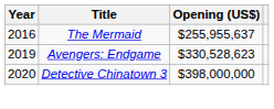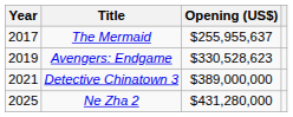 <table class="wikitable sortable" style="text-align:center">
 <tr>
 <th>Year</th>
 <th>Title</th>
 <th>Opening (US$)</th>
 <th class="unsortable"></th>
 </tr>
 <tr>
-<td>2016</td>
+<td>2017</td>
 <td><em><a href='#'>The Mermaid</a></em></td>
 <td>$255,955,637</td>
 <td></td>
 </tr>
 <tr>
 <td>2019</td>
 <td><em><a href='#'>Avengers: Endgame</a></em></td>
 <td>$330,528,623</td>
 <td></td>
 </tr>
 <tr>
-<td>2020</td>
+<td>2021</td>
 <td><em><a href='#'>Detective Chinatown 3</a></em></td>
-<td>$398,000,000</td>
+<td>$389,000,000</td>
+<td></td>
+</tr>
+<tr>
+<td>2025</td>
+<td><em><a href='#'>Ne Zha 2</a></em></td>
+<td>$431,280,000</td>
 <td></td>
 </tr>
 </table>
